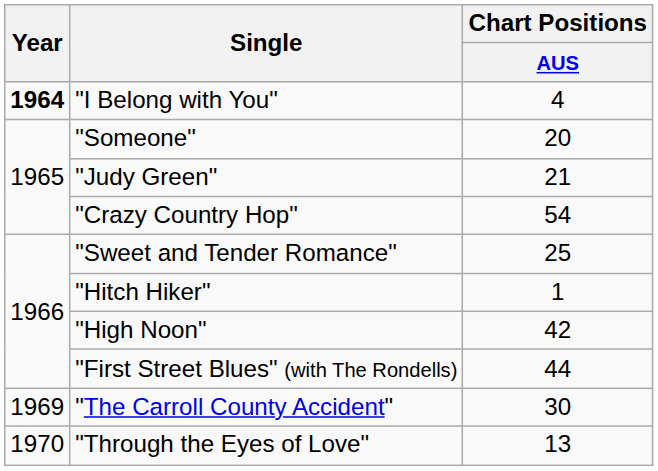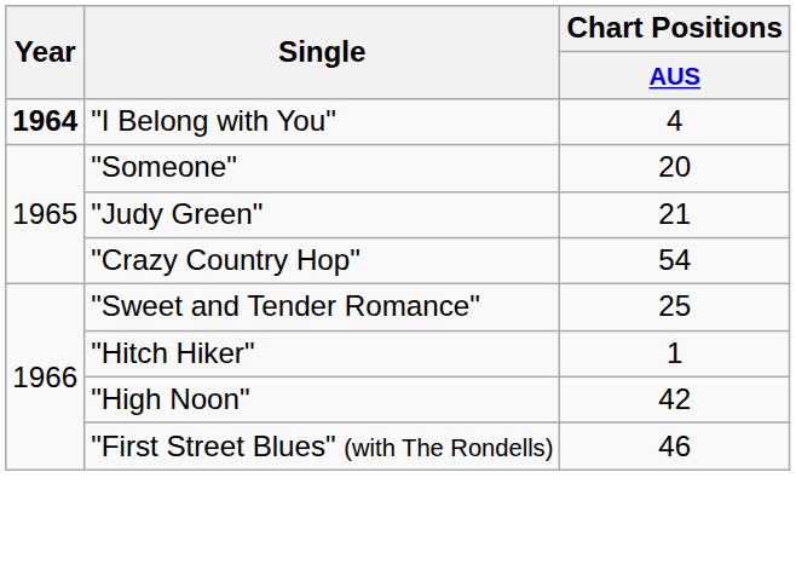 <table class="wikitable">
 <tr>
 <th rowspan="2">Year</th>
 <th rowspan="2">Single</th>
 <th colspan="1">Chart Positions</th>
 </tr>
 <tr>
 <th><small><a href='#'>AUS</a></small></th>
 </tr>
 <tr>
 <td><strong>1964</strong></td>
 <td>"I Belong with You"</td>
 <td align="center">4</td>
 </tr>
 <tr>
 <td rowspan="3">1965</td>
 <td>"Someone"</td>
 <td align="center">20</td>
 </tr>
 <tr>
 <td>"Judy Green"</td>
 <td align="center">21</td>
 </tr>
 <tr>
 <td>"Crazy Country Hop"</td>
 <td align="center">54</td>
 </tr>
 <tr>
 <td rowspan="4">1966</td>
 <td>"Sweet and Tender Romance"</td>
 <td align="center">25</td>
 </tr>
 <tr>
 <td>"Hitch Hiker"</td>
 <td align="center">1</td>
 </tr>
 <tr>
 <td>"High Noon"</td>
 <td align="center">42</td>
 </tr>
 <tr>
 <td>"First Street Blues" <small>(with The Rondells)</small></td>
-<td align="center">44</td>
-</tr>
-<tr>
-<td rowspan="1">1969</td>
-<td>"<a href='#'>The Carroll County Accident</a>"</td>
-<td align="center">30</td>
-</tr>
-<tr>
-<td rowspan="1">1970</td>
-<td>"Through the Eyes of Love"</td>
-<td align="center">13</td>
+<td align="center">46</td>
 </tr>
 </table>
